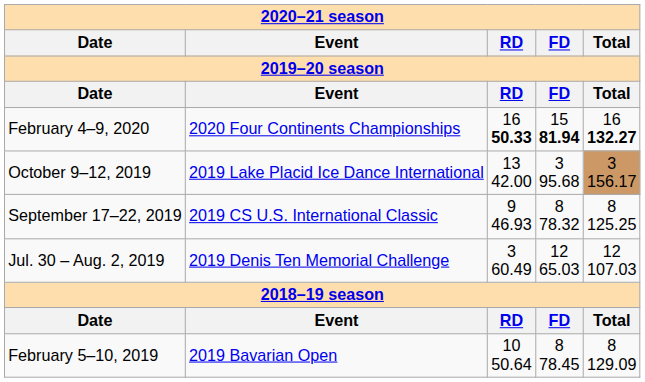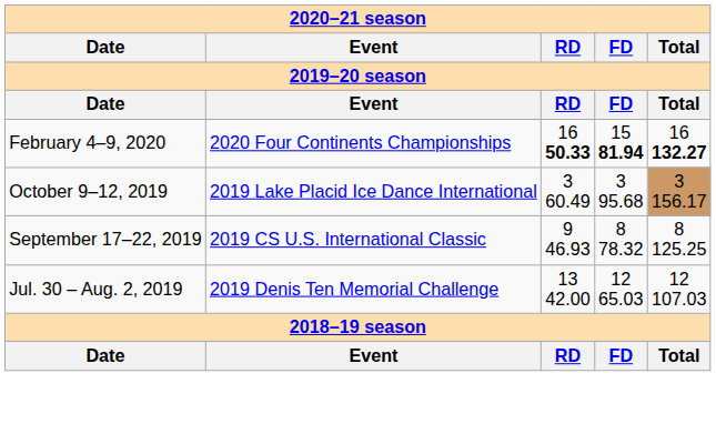 <table class="wikitable">
 <tr>
 <th style="background-color: #ffdead;" colspan=5 align=center><a href='#'><strong>2020–21 season</strong></a></th>
 </tr>
 <tr>
 <th>Date</th>
 <th>Event</th>
 <th><a href='#'>RD</a></th>
 <th><a href='#'>FD</a></th>
 <th>Total</th>
 </tr>
 <tr>
 <th style="background-color: #ffdead;" colspan=5 align=center><a href='#'><strong>2019–20 season</strong></a></th>
 </tr>
 <tr>
 <th>Date</th>
 <th>Event</th>
 <th><a href='#'>RD</a></th>
 <th><a href='#'>FD</a></th>
 <th>Total</th>
 </tr>
 <tr>
 <td>February 4–9, 2020</td>
 <td><a href='#'>2020 Four Continents Championships</a></td>
 <td align=center>16 <br> <strong>50.33</strong></td>
 <td align=center>15 <br> <strong>81.94</strong></td>
 <td align=center>16 <br> <strong>132.27</strong></td>
 </tr>
 <tr>
 <td>October 9–12, 2019</td>
 <td><a href='#'>2019 Lake Placid Ice Dance International</a></td>
-<td align=center>13 <br> 42.00</td>
+<td align=center>3 <br> 60.49</td>
 <td align=center>3 <br> 95.68</td>
 <td align=center bgcolor=cc9966>3 <br> 156.17</td>
 </tr>
 <tr>
 <td>September 17–22, 2019</td>
 <td><a href='#'>2019 CS U.S. International Classic</a></td>
 <td align=center>9 <br> 46.93</td>
 <td align=center>8 <br> 78.32</td>
 <td align=center>8 <br> 125.25</td>
 </tr>
 <tr>
 <td>Jul. 30 – Aug. 2, 2019</td>
 <td><a href='#'>2019 Denis Ten Memorial Challenge</a></td>
-<td align=center>3 <br> 60.49</td>
+<td align=center>13 <br> 42.00</td>
 <td align=center>12 <br> 65.03</td>
 <td align=center>12 <br> 107.03</td>
 </tr>
 <tr>
 <th style="background-color: #ffdead;" colspan=5 align=center><a href='#'><strong>2018–19 season</strong></a></th>
 </tr>
 <tr>
 <th>Date</th>
 <th>Event</th>
 <th><a href='#'>RD</a></th>
 <th><a href='#'>FD</a></th>
 <th>Total</th>
 </tr>
-<tr>
-<td>February 5–10, 2019</td>
-<td><a href='#'>2019 Bavarian Open</a></td>
-<td align=center>10 <br> 50.64</td>
-<td align=center>8 <br> 78.45</td>
-<td align=center>8 <br> 129.09</td>
-</tr>
 </table>
